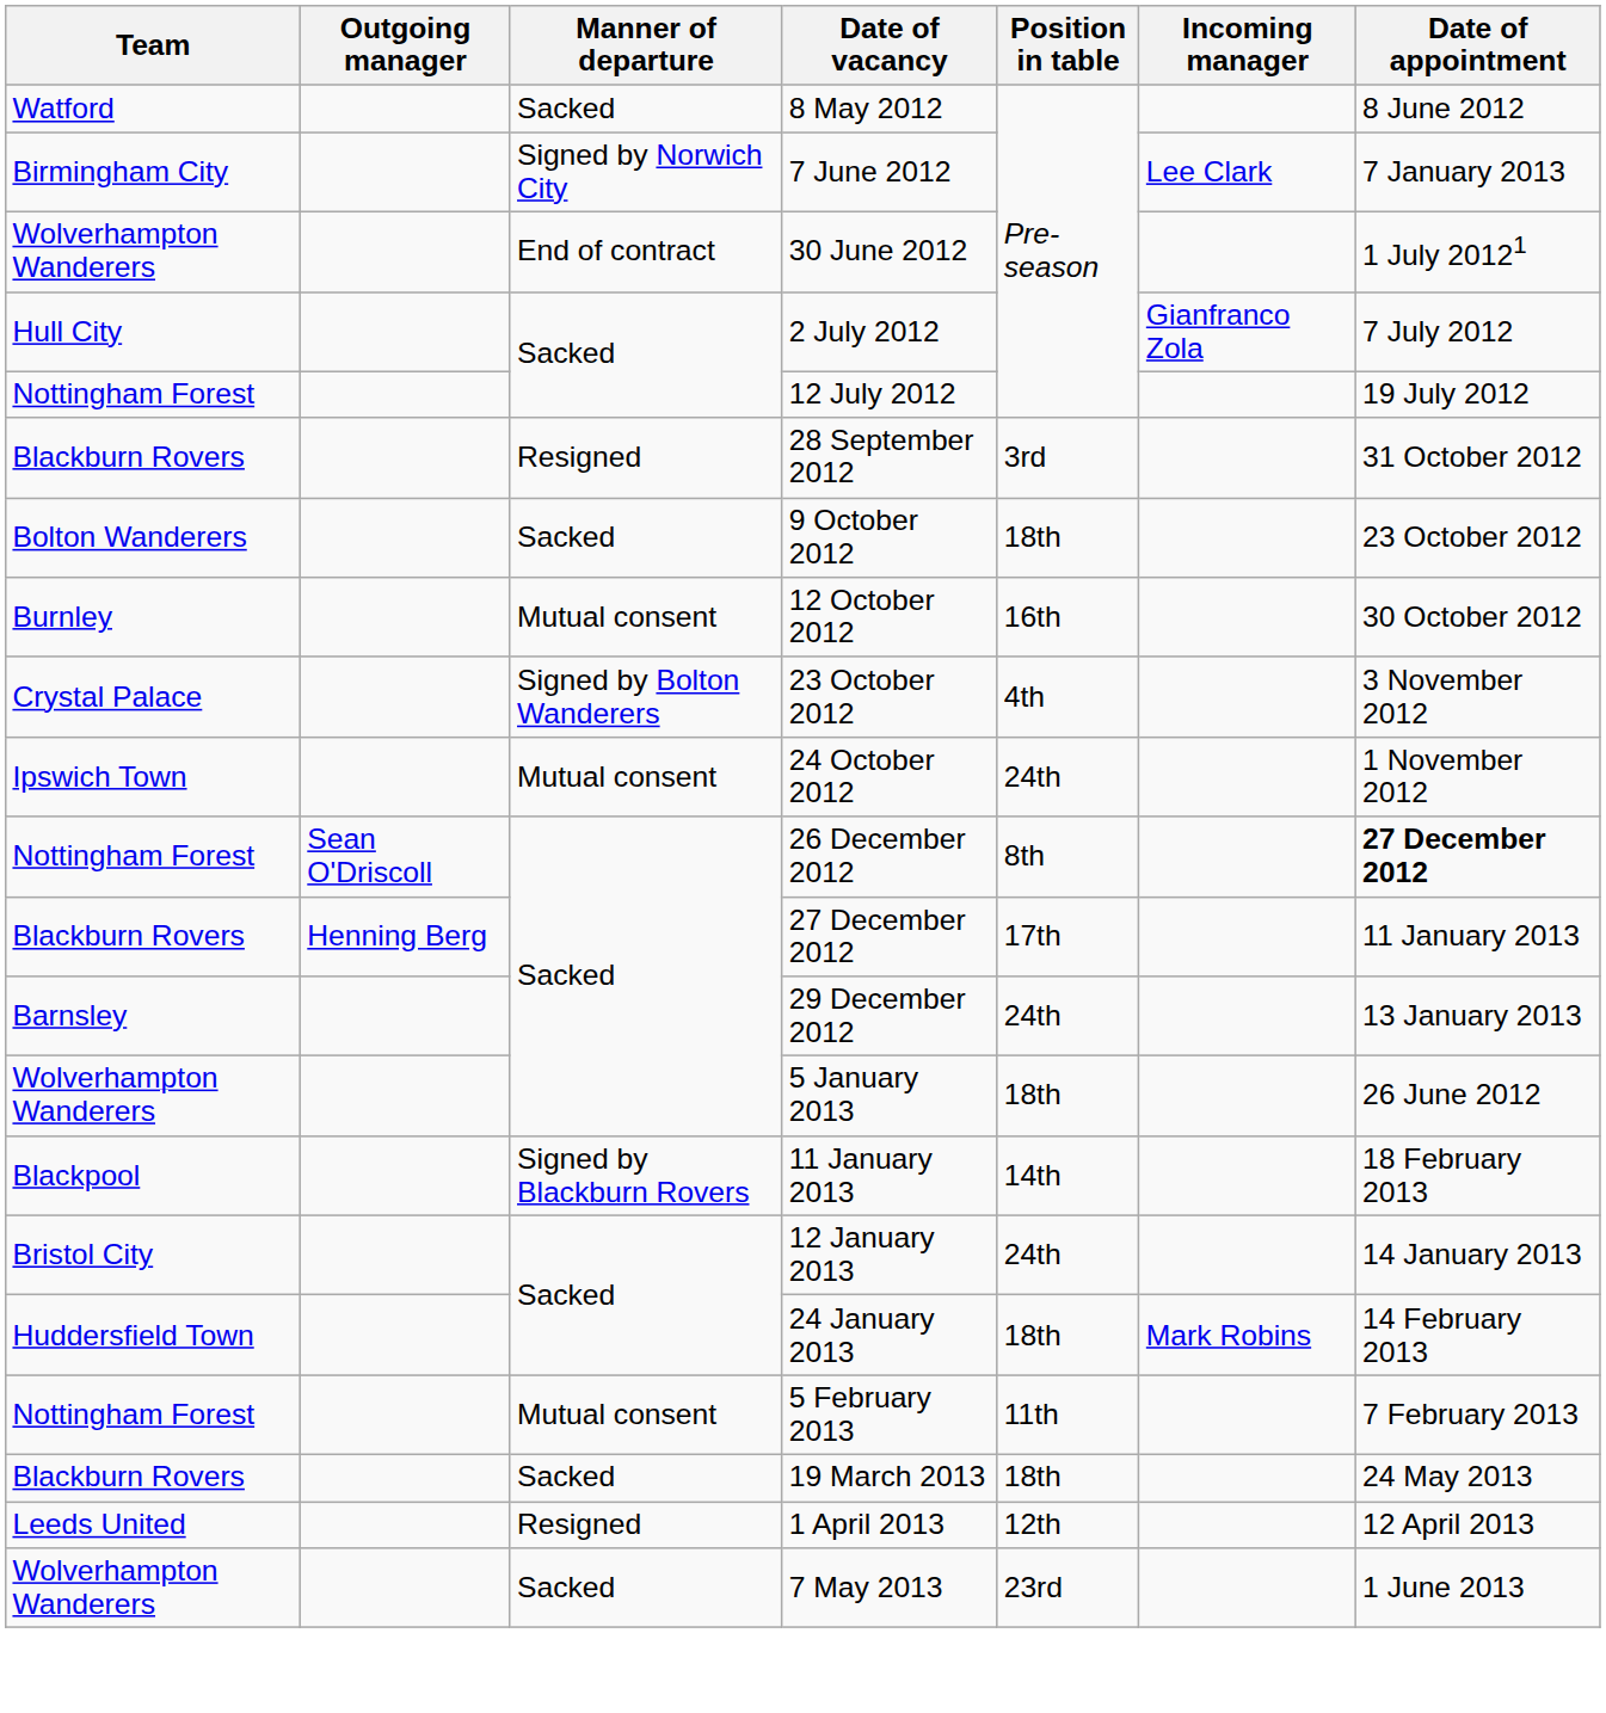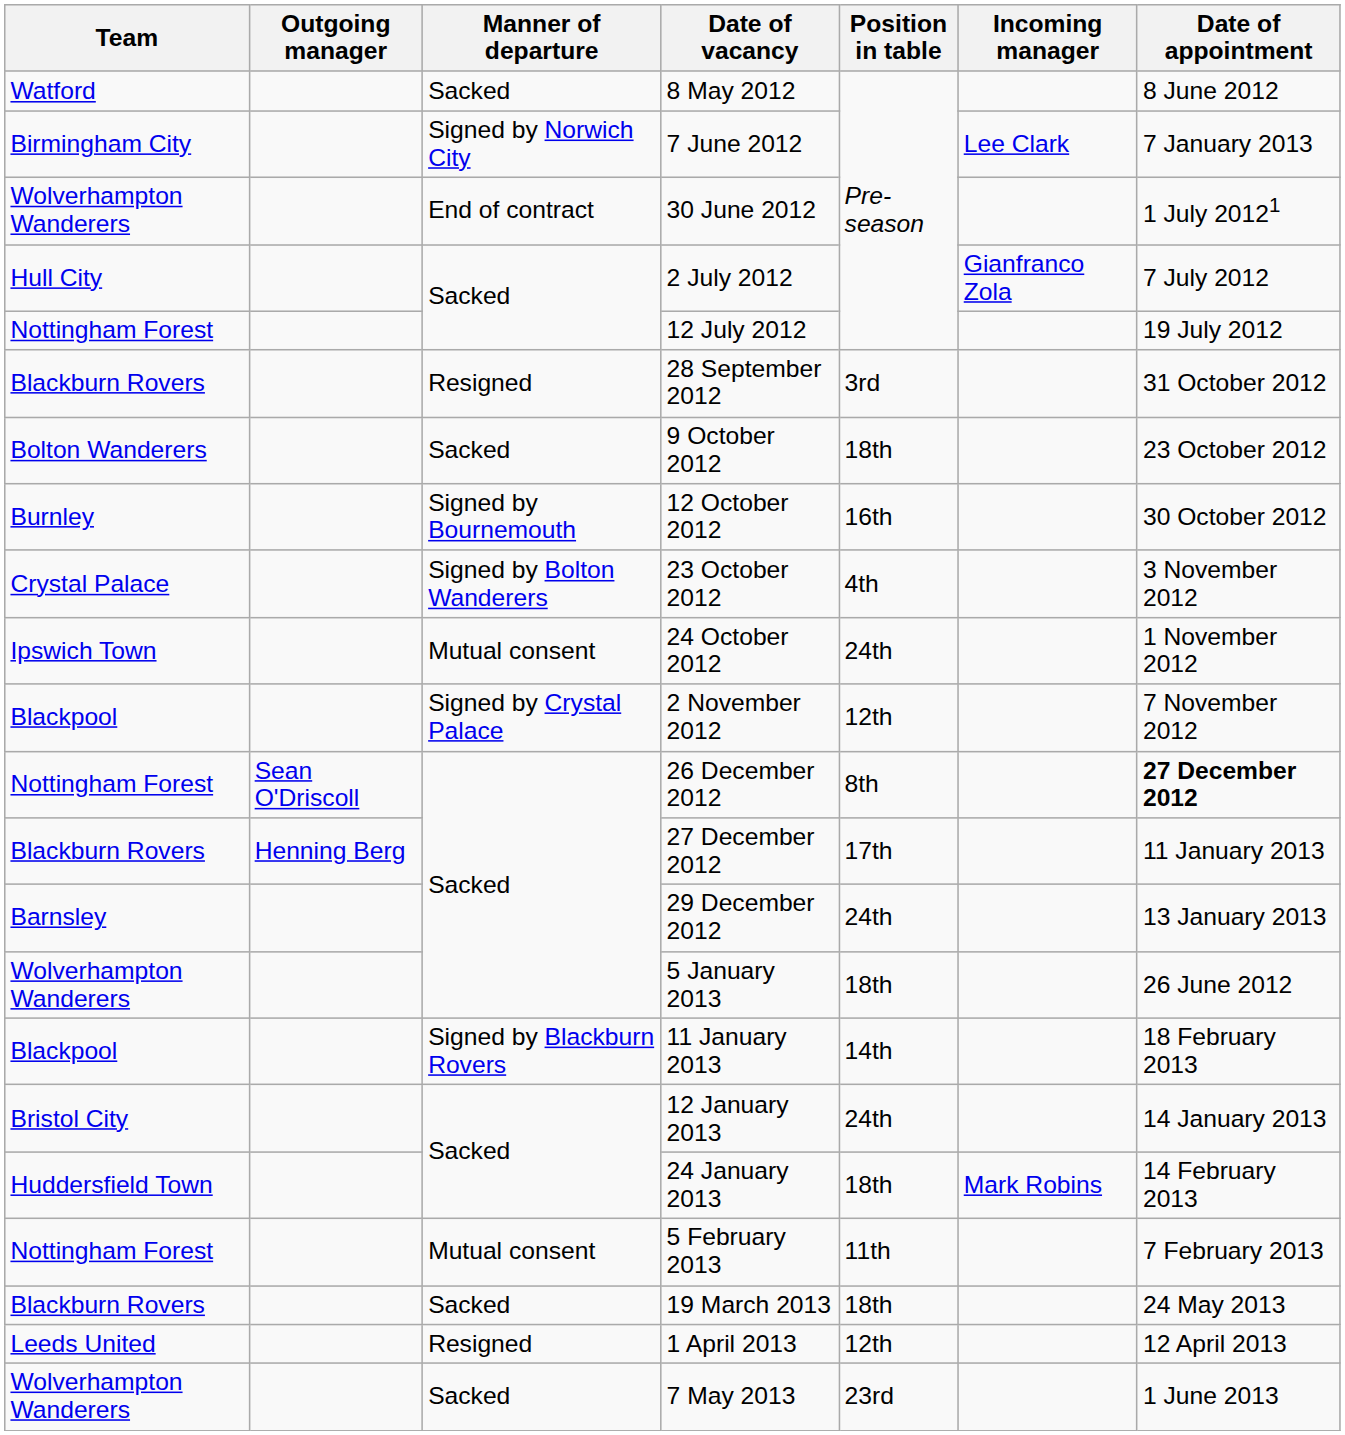 <table class="wikitable sortable">
 <tr>
 <th>Team</th>
 <th>Outgoing manager</th>
 <th>Manner of departure</th>
 <th>Date of vacancy</th>
 <th width=70>Position in table</th>
 <th>Incoming manager</th>
 <th>Date of appointment</th>
 </tr>
 <tr>
 <td><a href='#'>Watford</a></td>
 <td> </td>
 <td>Sacked</td>
 <td>8 May 2012</td>
 <td rowspan=5><em>Pre-season</em></td>
 <td> </td>
 <td>8 June 2012</td>
 </tr>
 <tr>
 <td><a href='#'>Birmingham City</a></td>
 <td> </td>
 <td>Signed by <a href='#'>Norwich City</a></td>
 <td>7 June 2012</td>
 <td> <a href='#'>Lee Clark</a></td>
 <td>7 January 2013</td>
 </tr>
 <tr>
 <td><a href='#'>Wolverhampton Wanderers</a></td>
 <td> </td>
 <td>End of contract</td>
 <td>30 June 2012</td>
 <td> </td>
 <td>1 July 2012<sup>1</sup></td>
 </tr>
 <tr>
 <td><a href='#'>Hull City</a></td>
 <td> </td>
 <td rowspan=2>Sacked</td>
 <td>2 July 2012</td>
 <td> <a href='#'>Gianfranco Zola</a></td>
 <td>7 July 2012</td>
 </tr>
 <tr>
 <td><a href='#'>Nottingham Forest</a></td>
 <td> </td>
 <td>12 July 2012</td>
 <td> </td>
 <td>19 July 2012</td>
 </tr>
 <tr>
 <td><a href='#'>Blackburn Rovers</a></td>
 <td> </td>
 <td>Resigned</td>
 <td>28 September 2012</td>
 <td>3rd</td>
 <td> </td>
 <td>31 October 2012</td>
 </tr>
 <tr>
 <td><a href='#'>Bolton Wanderers</a></td>
 <td> </td>
 <td>Sacked</td>
 <td>9 October 2012</td>
 <td>18th</td>
 <td> </td>
 <td>23 October 2012</td>
 </tr>
 <tr>
 <td><a href='#'>Burnley</a></td>
 <td> </td>
-<td>Mutual consent</td>
+<td>Signed by <a href='#'>Bournemouth</a></td>
 <td>12 October 2012</td>
 <td>16th</td>
 <td> </td>
 <td>30 October 2012</td>
 </tr>
 <tr>
 <td><a href='#'>Crystal Palace</a></td>
 <td> </td>
 <td>Signed by <a href='#'>Bolton Wanderers</a></td>
 <td>23 October 2012</td>
 <td>4th</td>
 <td> </td>
 <td>3 November 2012</td>
 </tr>
 <tr>
 <td><a href='#'>Ipswich Town</a></td>
 <td> </td>
 <td>Mutual consent</td>
 <td>24 October 2012</td>
 <td>24th</td>
 <td> </td>
 <td>1 November 2012</td>
+</tr>
+<tr>
+<td><a href='#'>Blackpool</a></td>
+<td> </td>
+<td>Signed by <a href='#'>Crystal Palace</a></td>
+<td>2 November 2012</td>
+<td>12th</td>
+<td> </td>
+<td>7 November 2012</td>
 </tr>
 <tr>
 <td><a href='#'>Nottingham Forest</a></td>
 <td> <a href='#'>Sean O'Driscoll</a></td>
 <td rowspan=4>Sacked</td>
 <td>26 December 2012</td>
 <td>8th</td>
 <td> </td>
 <td><strong>27 December 2012</strong></td>
 </tr>
 <tr>
 <td><a href='#'>Blackburn Rovers</a></td>
 <td> <a href='#'>Henning Berg</a></td>
 <td>27 December 2012</td>
 <td>17th</td>
 <td> </td>
 <td>11 January 2013</td>
 </tr>
 <tr>
 <td><a href='#'>Barnsley</a></td>
 <td> </td>
 <td>29 December 2012</td>
 <td>24th</td>
 <td> </td>
 <td>13 January 2013</td>
 </tr>
 <tr>
 <td><a href='#'>Wolverhampton Wanderers</a></td>
 <td> </td>
 <td>5 January 2013</td>
 <td>18th</td>
 <td> </td>
 <td>26 June 2012</td>
 </tr>
 <tr>
 <td><a href='#'>Blackpool</a></td>
 <td> </td>
 <td>Signed by <a href='#'>Blackburn Rovers</a></td>
 <td>11 January 2013</td>
 <td>14th</td>
 <td> </td>
 <td>18 February 2013</td>
 </tr>
 <tr>
 <td><a href='#'>Bristol City</a></td>
 <td> </td>
 <td rowspan=2>Sacked</td>
 <td>12 January 2013</td>
 <td>24th</td>
 <td> </td>
 <td>14 January 2013</td>
 </tr>
 <tr>
 <td><a href='#'>Huddersfield Town</a></td>
 <td> </td>
 <td>24 January 2013</td>
 <td>18th</td>
 <td> <a href='#'>Mark Robins</a></td>
 <td>14 February 2013</td>
 </tr>
 <tr>
 <td><a href='#'>Nottingham Forest</a></td>
 <td> </td>
 <td>Mutual consent</td>
 <td>5 February 2013</td>
 <td>11th</td>
 <td> </td>
 <td>7 February 2013</td>
 </tr>
 <tr>
 <td><a href='#'>Blackburn Rovers</a></td>
 <td> </td>
 <td>Sacked</td>
 <td>19 March 2013</td>
 <td>18th</td>
 <td> </td>
 <td>24 May 2013</td>
 </tr>
 <tr>
 <td><a href='#'>Leeds United</a></td>
 <td> </td>
 <td>Resigned</td>
 <td>1 April 2013</td>
 <td>12th</td>
 <td> </td>
 <td>12 April 2013</td>
 </tr>
 <tr>
 <td><a href='#'>Wolverhampton Wanderers</a></td>
 <td> </td>
 <td>Sacked</td>
 <td>7 May 2013</td>
 <td>23rd</td>
 <td> </td>
 <td>1 June 2013</td>
 </tr>
 </table>
